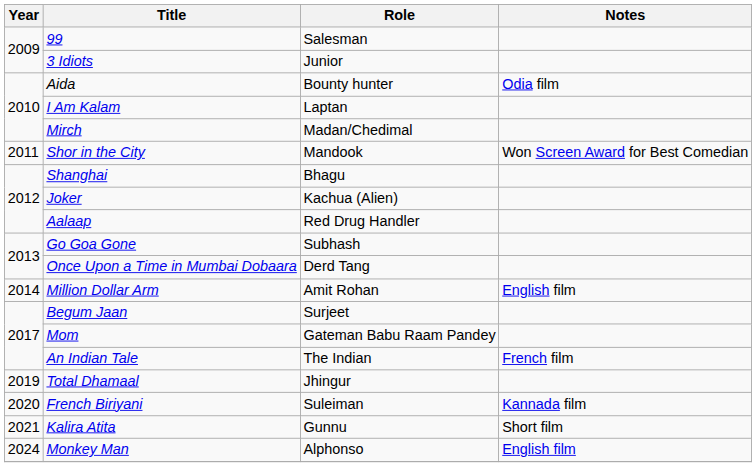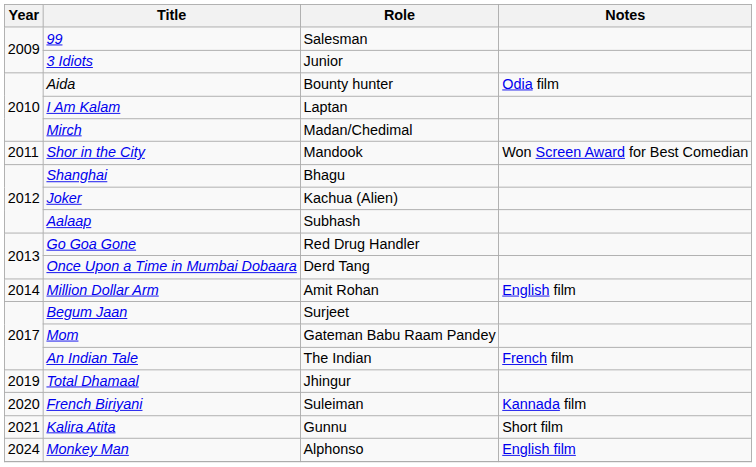 <table class="wikitable">
 <tr>
 <th>Year</th>
 <th>Title</th>
 <th>Role</th>
 <th>Notes</th>
 </tr>
 <tr>
 <td rowspan=2>2009</td>
 <td><em><a href='#'>99</a></em></td>
 <td>Salesman</td>
 <td></td>
 </tr>
 <tr>
 <td><em><a href='#'>3 Idiots</a></em></td>
 <td>Junior</td>
 <td></td>
 </tr>
 <tr>
 <td rowspan=3>2010</td>
 <td><em>Aida</em></td>
 <td>Bounty hunter</td>
 <td><a href='#'>Odia</a> film</td>
 </tr>
 <tr>
 <td><em><a href='#'>I Am Kalam</a></em></td>
 <td>Laptan</td>
 <td></td>
 </tr>
 <tr>
 <td><em><a href='#'>Mirch</a></em></td>
 <td>Madan/Chedimal</td>
 <td></td>
 </tr>
 <tr>
 <td>2011</td>
 <td><em><a href='#'>Shor in the City</a></em></td>
 <td>Mandook</td>
 <td>Won <a href='#'>Screen Award</a> for Best Comedian</td>
 </tr>
 <tr>
 <td rowspan=3>2012</td>
 <td><em><a href='#'>Shanghai</a></em></td>
 <td>Bhagu</td>
 <td></td>
 </tr>
 <tr>
 <td><em><a href='#'>Joker</a></em></td>
 <td>Kachua (Alien)</td>
 <td></td>
 </tr>
 <tr>
 <td><em><a href='#'>Aalaap</a></em></td>
-<td>Red Drug Handler</td>
+<td>Subhash</td>
 <td></td>
 </tr>
 <tr>
 <td rowspan=2>2013</td>
 <td><em><a href='#'>Go Goa Gone</a></em></td>
-<td>Subhash</td>
+<td>Red Drug Handler</td>
 <td></td>
 </tr>
 <tr>
 <td><em><a href='#'>Once Upon a Time in Mumbai Dobaara</a></em></td>
 <td>Derd Tang</td>
 <td></td>
 </tr>
 <tr>
 <td>2014</td>
 <td><em><a href='#'>Million Dollar Arm</a></em></td>
 <td>Amit Rohan</td>
 <td><a href='#'>English</a> film</td>
 </tr>
 <tr>
 <td rowspan=3>2017</td>
 <td><em><a href='#'>Begum Jaan</a></em></td>
 <td>Surjeet</td>
 <td></td>
 </tr>
 <tr>
 <td><em><a href='#'>Mom</a></em></td>
 <td>Gateman Babu Raam Pandey</td>
 <td></td>
 </tr>
 <tr>
 <td><a href='#'><em>An Indian Tale</em></a></td>
 <td>The Indian</td>
 <td><a href='#'>French</a> film</td>
 </tr>
 <tr>
 <td>2019</td>
 <td><em><a href='#'>Total Dhamaal</a></em></td>
 <td>Jhingur</td>
 <td></td>
 </tr>
 <tr>
 <td>2020</td>
 <td><em><a href='#'>French Biriyani</a></em></td>
 <td>Suleiman</td>
 <td><a href='#'>Kannada</a> film</td>
 </tr>
 <tr>
 <td>2021</td>
 <td><em><a href='#'>Kalira Atita</a></em></td>
 <td>Gunnu</td>
 <td>Short film</td>
 </tr>
 <tr>
 <td>2024</td>
 <td><em><a href='#'>Monkey Man</a></em></td>
 <td>Alphonso</td>
 <td><a href='#'>English film</a></td>
 </tr>
 <tr>
 </tr>
 </table>
